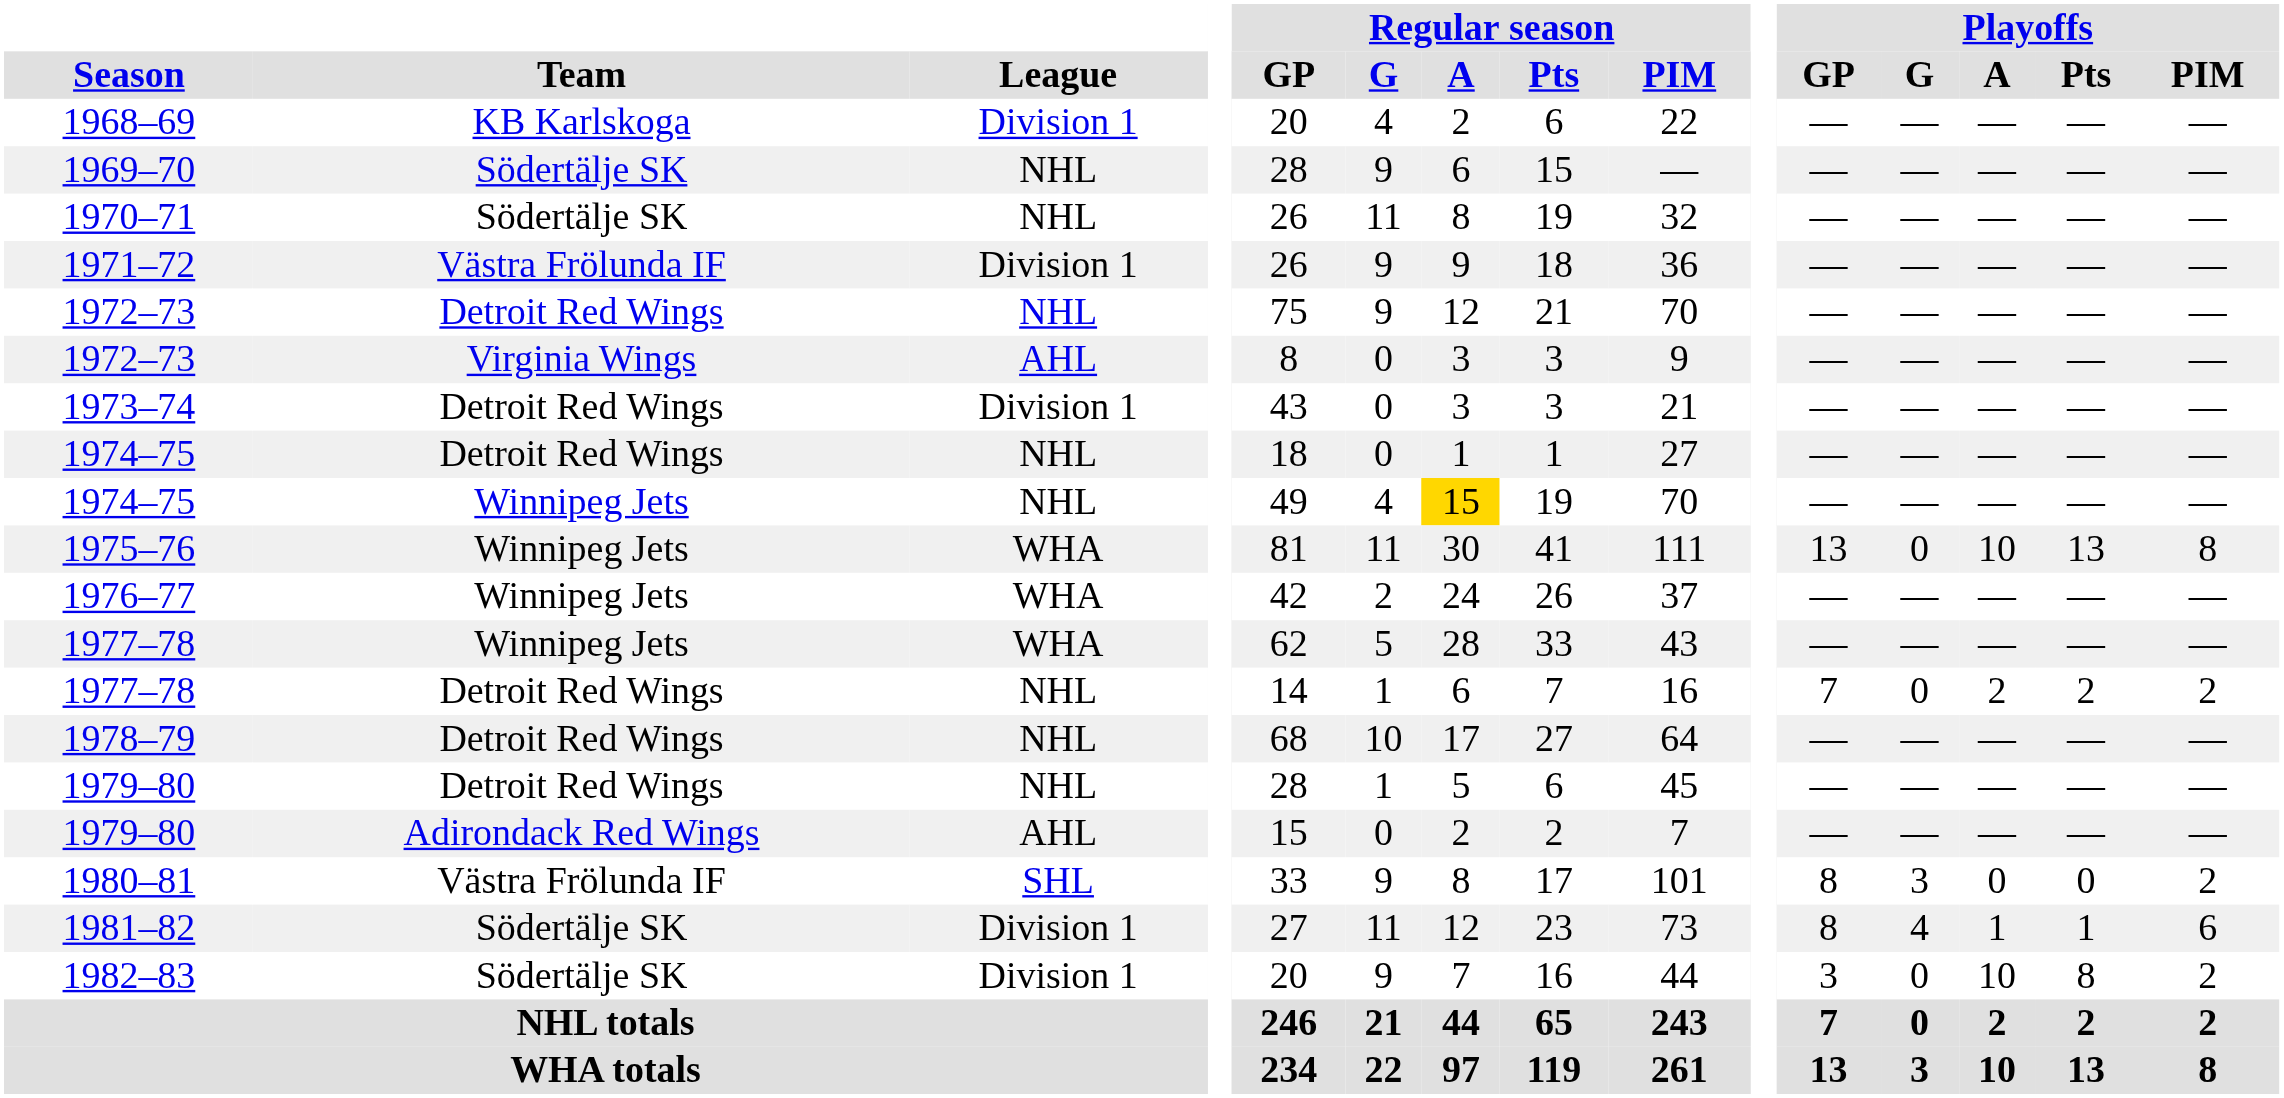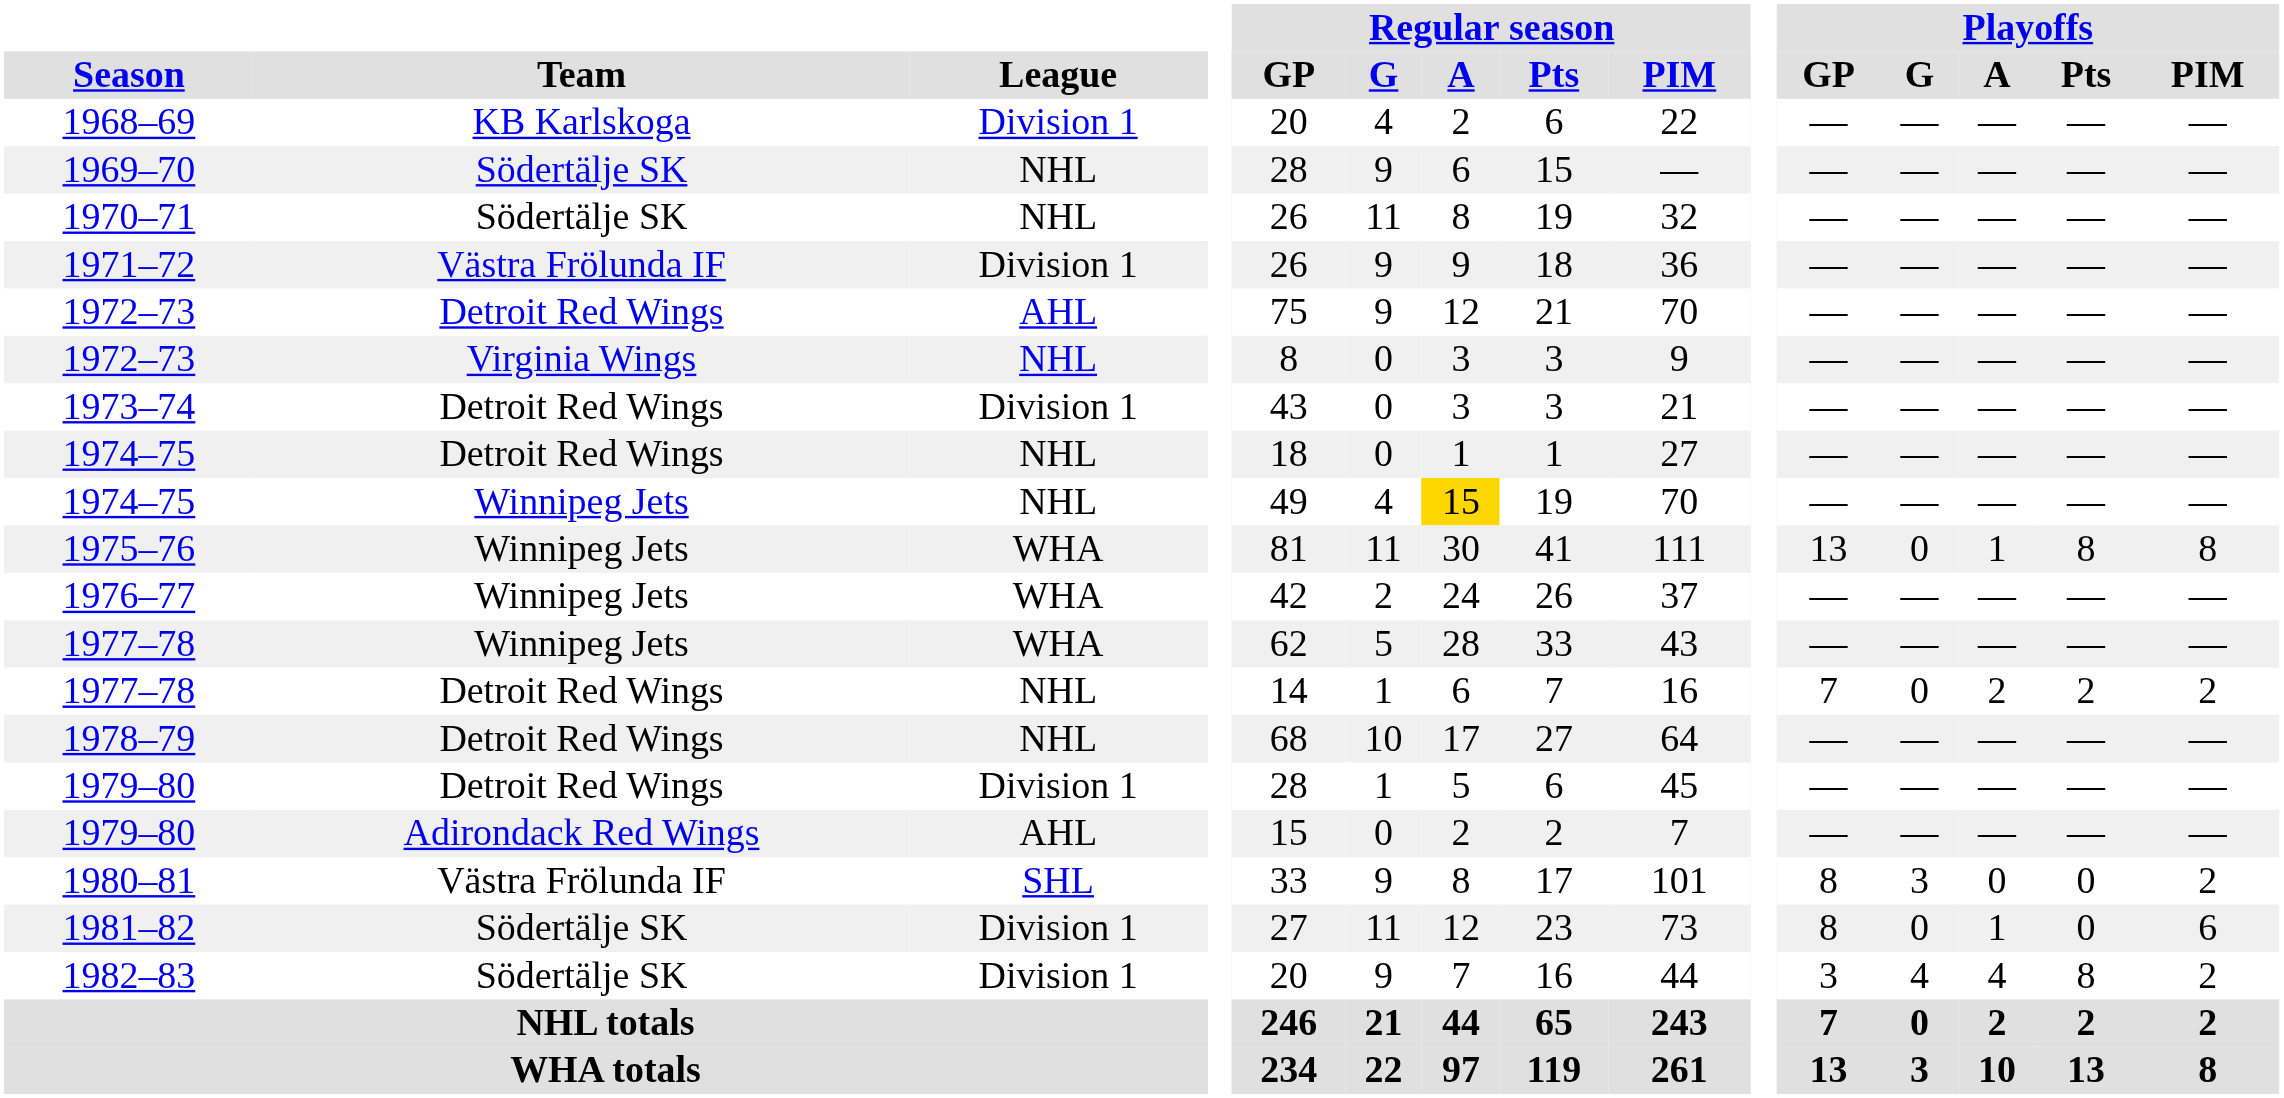 <table border="0" cellpadding="1" cellspacing="0" style="text-align:center; width:60em">
 <tr bgcolor="#e0e0e0">
 <th colspan="3" bgcolor="#ffffff"> </th>
 <th rowspan="99" bgcolor="#ffffff"> </th>
 <th colspan="5"><a href='#'>Regular season</a></th>
 <th rowspan="99" bgcolor="#ffffff"> </th>
 <th colspan="5"><a href='#'>Playoffs</a></th>
 </tr>
 <tr bgcolor="#e0e0e0">
 <th><a href='#'>Season</a></th>
 <th>Team</th>
 <th>League</th>
 <th>GP</th>
 <th><a href='#'>G</a></th>
 <th><a href='#'>A</a></th>
 <th><a href='#'>Pts</a></th>
 <th><a href='#'>PIM</a></th>
 <th>GP</th>
 <th>G</th>
 <th>A</th>
 <th>Pts</th>
 <th>PIM</th>
 </tr>
 <tr>
 <td><a href='#'>1968–69</a></td>
 <td><a href='#'>KB Karlskoga</a></td>
 <td><a href='#'>Division 1</a></td>
 <td>20</td>
 <td>4</td>
 <td>2</td>
 <td>6</td>
 <td>22</td>
 <td>—</td>
 <td>—</td>
 <td>—</td>
 <td>—</td>
 <td>—</td>
 </tr>
 <tr bgcolor="#f0f0f0">
 <td><a href='#'>1969–70</a></td>
 <td><a href='#'>Södertälje SK</a></td>
 <td>NHL</td>
 <td>28</td>
 <td>9</td>
 <td>6</td>
 <td>15</td>
 <td>—</td>
 <td>—</td>
 <td>—</td>
 <td>—</td>
 <td>—</td>
 <td>—</td>
 </tr>
 <tr>
 <td><a href='#'>1970–71</a></td>
 <td>Södertälje SK</td>
 <td>NHL</td>
 <td>26</td>
 <td>11</td>
 <td>8</td>
 <td>19</td>
 <td>32</td>
 <td>—</td>
 <td>—</td>
 <td>—</td>
 <td>—</td>
 <td>—</td>
 </tr>
 <tr bgcolor="#f0f0f0">
 <td><a href='#'>1971–72</a></td>
 <td><a href='#'>Västra Frölunda IF</a></td>
 <td>Division 1</td>
 <td>26</td>
 <td>9</td>
 <td>9</td>
 <td>18</td>
 <td>36</td>
 <td>—</td>
 <td>—</td>
 <td>—</td>
 <td>—</td>
 <td>—</td>
 </tr>
 <tr>
 <td><a href='#'>1972–73</a></td>
 <td><a href='#'>Detroit Red Wings</a></td>
-<td><a href='#'>NHL</a></td>
+<td><a href='#'>AHL</a></td>
 <td>75</td>
 <td>9</td>
 <td>12</td>
 <td>21</td>
 <td>70</td>
 <td>—</td>
 <td>—</td>
 <td>—</td>
 <td>—</td>
 <td>—</td>
 </tr>
 <tr bgcolor="#f0f0f0">
 <td><a href='#'>1972–73</a></td>
 <td><a href='#'>Virginia Wings</a></td>
-<td><a href='#'>AHL</a></td>
+<td><a href='#'>NHL</a></td>
 <td>8</td>
 <td>0</td>
 <td>3</td>
 <td>3</td>
 <td>9</td>
 <td>—</td>
 <td>—</td>
 <td>—</td>
 <td>—</td>
 <td>—</td>
 </tr>
 <tr>
 <td><a href='#'>1973–74</a></td>
 <td>Detroit Red Wings</td>
 <td>Division 1</td>
 <td>43</td>
 <td>0</td>
 <td>3</td>
 <td>3</td>
 <td>21</td>
 <td>—</td>
 <td>—</td>
 <td>—</td>
 <td>—</td>
 <td>—</td>
 </tr>
 <tr bgcolor="#f0f0f0">
 <td><a href='#'>1974–75</a></td>
 <td>Detroit Red Wings</td>
 <td>NHL</td>
 <td>18</td>
 <td>0</td>
 <td>1</td>
 <td>1</td>
 <td>27</td>
 <td>—</td>
 <td>—</td>
 <td>—</td>
 <td>—</td>
 <td>—</td>
 </tr>
 <tr>
 <td><a href='#'>1974–75</a></td>
 <td><a href='#'>Winnipeg Jets</a></td>
 <td>NHL</td>
 <td>49</td>
 <td>4</td>
 <td style="background: gold;">15</td>
 <td>19</td>
 <td>70</td>
 <td>—</td>
 <td>—</td>
 <td>—</td>
 <td>—</td>
 <td>—</td>
 </tr>
 <tr bgcolor="#f0f0f0">
 <td><a href='#'>1975–76</a></td>
 <td>Winnipeg Jets</td>
 <td>WHA</td>
 <td>81</td>
 <td>11</td>
 <td>30</td>
 <td>41</td>
 <td>111</td>
 <td>13</td>
 <td>0</td>
-<td>10</td>
-<td>13</td>
+<td>1</td>
+<td>8</td>
 <td>8</td>
 </tr>
 <tr>
 <td><a href='#'>1976–77</a></td>
 <td>Winnipeg Jets</td>
 <td>WHA</td>
 <td>42</td>
 <td>2</td>
 <td>24</td>
 <td>26</td>
 <td>37</td>
 <td>—</td>
 <td>—</td>
 <td>—</td>
 <td>—</td>
 <td>—</td>
 </tr>
 <tr bgcolor="#f0f0f0">
 <td><a href='#'>1977–78</a></td>
 <td>Winnipeg Jets</td>
 <td>WHA</td>
 <td>62</td>
 <td>5</td>
 <td>28</td>
 <td>33</td>
 <td>43</td>
 <td>—</td>
 <td>—</td>
 <td>—</td>
 <td>—</td>
 <td>—</td>
 </tr>
 <tr>
 <td><a href='#'>1977–78</a></td>
 <td>Detroit Red Wings</td>
 <td>NHL</td>
 <td>14</td>
 <td>1</td>
 <td>6</td>
 <td>7</td>
 <td>16</td>
 <td>7</td>
 <td>0</td>
 <td>2</td>
 <td>2</td>
 <td>2</td>
 </tr>
 <tr bgcolor="#f0f0f0">
 <td><a href='#'>1978–79</a></td>
 <td>Detroit Red Wings</td>
 <td>NHL</td>
 <td>68</td>
 <td>10</td>
 <td>17</td>
 <td>27</td>
 <td>64</td>
 <td>—</td>
 <td>—</td>
 <td>—</td>
 <td>—</td>
 <td>—</td>
 </tr>
 <tr>
 <td><a href='#'>1979–80</a></td>
 <td>Detroit Red Wings</td>
-<td>NHL</td>
+<td>Division 1</td>
 <td>28</td>
 <td>1</td>
 <td>5</td>
 <td>6</td>
 <td>45</td>
 <td>—</td>
 <td>—</td>
 <td>—</td>
 <td>—</td>
 <td>—</td>
 </tr>
 <tr bgcolor="#f0f0f0">
 <td><a href='#'>1979–80</a></td>
 <td><a href='#'>Adirondack Red Wings</a></td>
 <td>AHL</td>
 <td>15</td>
 <td>0</td>
 <td>2</td>
 <td>2</td>
 <td>7</td>
 <td>—</td>
 <td>—</td>
 <td>—</td>
 <td>—</td>
 <td>—</td>
 </tr>
 <tr>
 <td><a href='#'>1980–81</a></td>
 <td>Västra Frölunda IF</td>
 <td><a href='#'>SHL</a></td>
 <td>33</td>
 <td>9</td>
 <td>8</td>
 <td>17</td>
 <td>101</td>
 <td>8</td>
 <td>3</td>
 <td>0</td>
 <td>0</td>
 <td>2</td>
 </tr>
 <tr bgcolor="#f0f0f0">
 <td><a href='#'>1981–82</a></td>
 <td>Södertälje SK</td>
 <td>Division 1</td>
 <td>27</td>
 <td>11</td>
 <td>12</td>
 <td>23</td>
 <td>73</td>
 <td>8</td>
-<td>4</td>
+<td>0</td>
 <td>1</td>
-<td>1</td>
+<td>0</td>
 <td>6</td>
 </tr>
 <tr>
 <td><a href='#'>1982–83</a></td>
 <td>Södertälje SK</td>
 <td>Division 1</td>
 <td>20</td>
 <td>9</td>
 <td>7</td>
 <td>16</td>
 <td>44</td>
 <td>3</td>
-<td>0</td>
-<td>10</td>
+<td>4</td>
+<td>4</td>
 <td>8</td>
 <td>2</td>
 </tr>
 <tr>
 </tr>
 <tr ALIGN="center" bgcolor="#e0e0e0">
 <th colspan="3">NHL totals</th>
 <th ALIGN="center">246</th>
 <th ALIGN="center">21</th>
 <th ALIGN="center">44</th>
 <th ALIGN="center">65</th>
 <th ALIGN="center">243</th>
 <th ALIGN="center">7</th>
 <th ALIGN="center">0</th>
 <th ALIGN="center">2</th>
 <th ALIGN="center">2</th>
 <th ALIGN="center">2</th>
 </tr>
 <tr>
 </tr>
 <tr ALIGN="center" bgcolor="#e0e0e0">
 <th colspan="3">WHA totals</th>
 <th ALIGN="center">234</th>
 <th ALIGN="center">22</th>
 <th ALIGN="center">97</th>
 <th ALIGN="center">119</th>
 <th ALIGN="center">261</th>
 <th ALIGN="center">13</th>
 <th ALIGN="center">3</th>
 <th ALIGN="center">10</th>
 <th ALIGN="center">13</th>
 <th ALIGN="center">8</th>
 </tr>
 </table>
